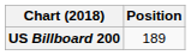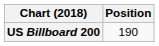 <table class="wikitable plainrowheaders" style="text-align:center">
 <tr>
 <th>Chart (2018)</th>
 <th>Position</th>
 </tr>
 <tr>
 <th scope="row">US <em>Billboard</em> 200</th>
-<td>189</td>
+<td>190</td>
 </tr>
 </table>
